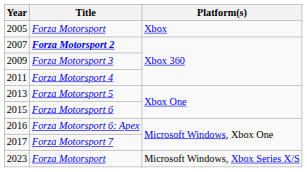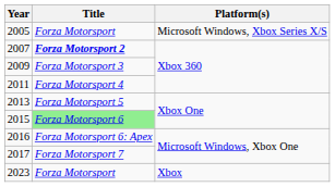 <table class="wikitable sortable">
 <tr>
 <th>Year</th>
 <th>Title</th>
 <th>Platform(s)</th>
 </tr>
 <tr>
 <td>2005</td>
 <td><em><a href='#'>Forza Motorsport</a></em></td>
-<td><a href='#'>Xbox</a></td>
+<td>Microsoft Windows, <a href='#'>Xbox Series X/S</a></td>
 </tr>
 <tr>
 <td>2007</td>
 <td><strong><em><a href='#'>Forza Motorsport 2</a></em></strong></td>
 <td rowspan="3"><a href='#'>Xbox 360</a></td>
 </tr>
 <tr>
 <td>2009</td>
 <td><em><a href='#'>Forza Motorsport 3</a></em></td>
 </tr>
 <tr>
 <td>2011</td>
 <td><em><a href='#'>Forza Motorsport 4</a></em></td>
 </tr>
 <tr>
 <td>2013</td>
 <td><em><a href='#'>Forza Motorsport 5</a></em></td>
 <td rowspan="2"><a href='#'>Xbox One</a></td>
 </tr>
 <tr>
 <td>2015</td>
-<td><em><a href='#'>Forza Motorsport 6</a></em></td>
+<td style="background: lightgreen;"><em><a href='#'>Forza Motorsport 6</a></em></td>
 </tr>
 <tr>
 <td>2016</td>
 <td><em><a href='#'>Forza Motorsport 6: Apex</a></em></td>
 <td rowspan="2"><a href='#'>Microsoft Windows</a>, Xbox One</td>
 </tr>
 <tr>
 <td>2017</td>
 <td><em><a href='#'>Forza Motorsport 7</a></em></td>
 </tr>
 <tr>
 <td>2023</td>
 <td><em><a href='#'>Forza Motorsport</a></em></td>
-<td>Microsoft Windows, <a href='#'>Xbox Series X/S</a></td>
+<td><a href='#'>Xbox</a></td>
 </tr>
 </table>
